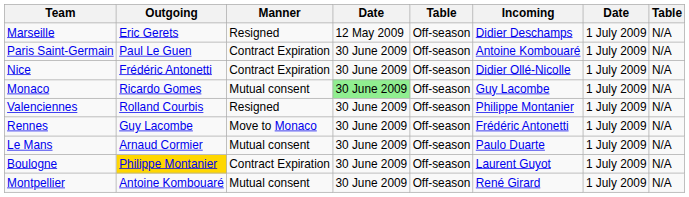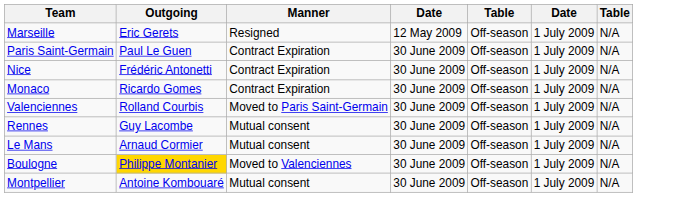 <table class="wikitable">
 <tr>
 <th>Team</th>
 <th>Outgoing</th>
 <th>Manner</th>
 <th>Date</th>
 <th>Table</th>
-<th>Incoming</th>
 <th>Date</th>
 <th>Table</th>
 </tr>
 <tr>
 <td><a href='#'>Marseille</a></td>
 <td> <a href='#'>Eric Gerets</a></td>
 <td>Resigned</td>
 <td>12 May 2009</td>
 <td>Off-season</td>
-<td> <a href='#'>Didier Deschamps</a></td>
 <td>1 July 2009</td>
 <td>N/A</td>
 </tr>
 <tr>
 <td><a href='#'>Paris Saint-Germain</a></td>
 <td> <a href='#'>Paul Le Guen</a></td>
 <td>Contract Expiration</td>
 <td>30 June 2009</td>
 <td>Off-season</td>
-<td> <a href='#'>Antoine Kombouaré</a></td>
 <td>1 July 2009</td>
 <td>N/A</td>
 </tr>
 <tr>
 <td><a href='#'>Nice</a></td>
 <td> <a href='#'>Frédéric Antonetti</a></td>
 <td>Contract Expiration</td>
 <td>30 June 2009</td>
 <td>Off-season</td>
-<td>  <a href='#'>Didier Ollé-Nicolle</a></td>
 <td>1 July 2009</td>
 <td>N/A</td>
 </tr>
 <tr>
 <td><a href='#'>Monaco</a></td>
 <td> <a href='#'>Ricardo Gomes</a></td>
-<td>Mutual consent</td>
-<td style="background: lightgreen;">30 June 2009</td>
+<td>Contract Expiration</td>
+<td>30 June 2009</td>
 <td>Off-season</td>
-<td> <a href='#'>Guy Lacombe</a></td>
 <td>1 July 2009</td>
 <td>N/A</td>
 </tr>
 <tr>
 <td><a href='#'>Valenciennes</a></td>
 <td> <a href='#'>Rolland Courbis</a></td>
-<td>Resigned</td>
+<td>Moved to <a href='#'>Paris Saint-Germain</a></td>
 <td>30 June 2009</td>
 <td>Off-season</td>
-<td> <a href='#'>Philippe Montanier</a></td>
 <td>1 July 2009</td>
 <td>N/A</td>
 </tr>
 <tr>
 <td><a href='#'>Rennes</a></td>
 <td> <a href='#'>Guy Lacombe</a></td>
-<td>Move to <a href='#'>Monaco</a></td>
+<td>Mutual consent</td>
 <td>30 June 2009</td>
 <td>Off-season</td>
-<td> <a href='#'>Frédéric Antonetti</a></td>
 <td>1 July 2009</td>
 <td>N/A</td>
 </tr>
 <tr>
 <td><a href='#'>Le Mans</a></td>
 <td> <a href='#'>Arnaud Cormier</a></td>
 <td>Mutual consent</td>
 <td>30 June 2009</td>
 <td>Off-season</td>
-<td> <a href='#'>Paulo Duarte</a></td>
 <td>1 July 2009</td>
 <td>N/A</td>
 </tr>
 <tr>
 <td><a href='#'>Boulogne</a></td>
 <td style="background: gold;"> <a href='#'>Philippe Montanier</a></td>
-<td>Contract Expiration</td>
+<td>Moved to <a href='#'>Valenciennes</a></td>
 <td>30 June 2009</td>
 <td>Off-season</td>
-<td> <a href='#'>Laurent Guyot</a></td>
 <td>1 July 2009</td>
 <td>N/A</td>
 </tr>
 <tr>
 <td><a href='#'>Montpellier</a></td>
 <td> <a href='#'>Antoine Kombouaré</a></td>
 <td>Mutual consent</td>
 <td>30 June 2009</td>
 <td>Off-season</td>
-<td> <a href='#'>René Girard</a></td>
 <td>1 July 2009</td>
 <td>N/A</td>
 </tr>
 </table>
